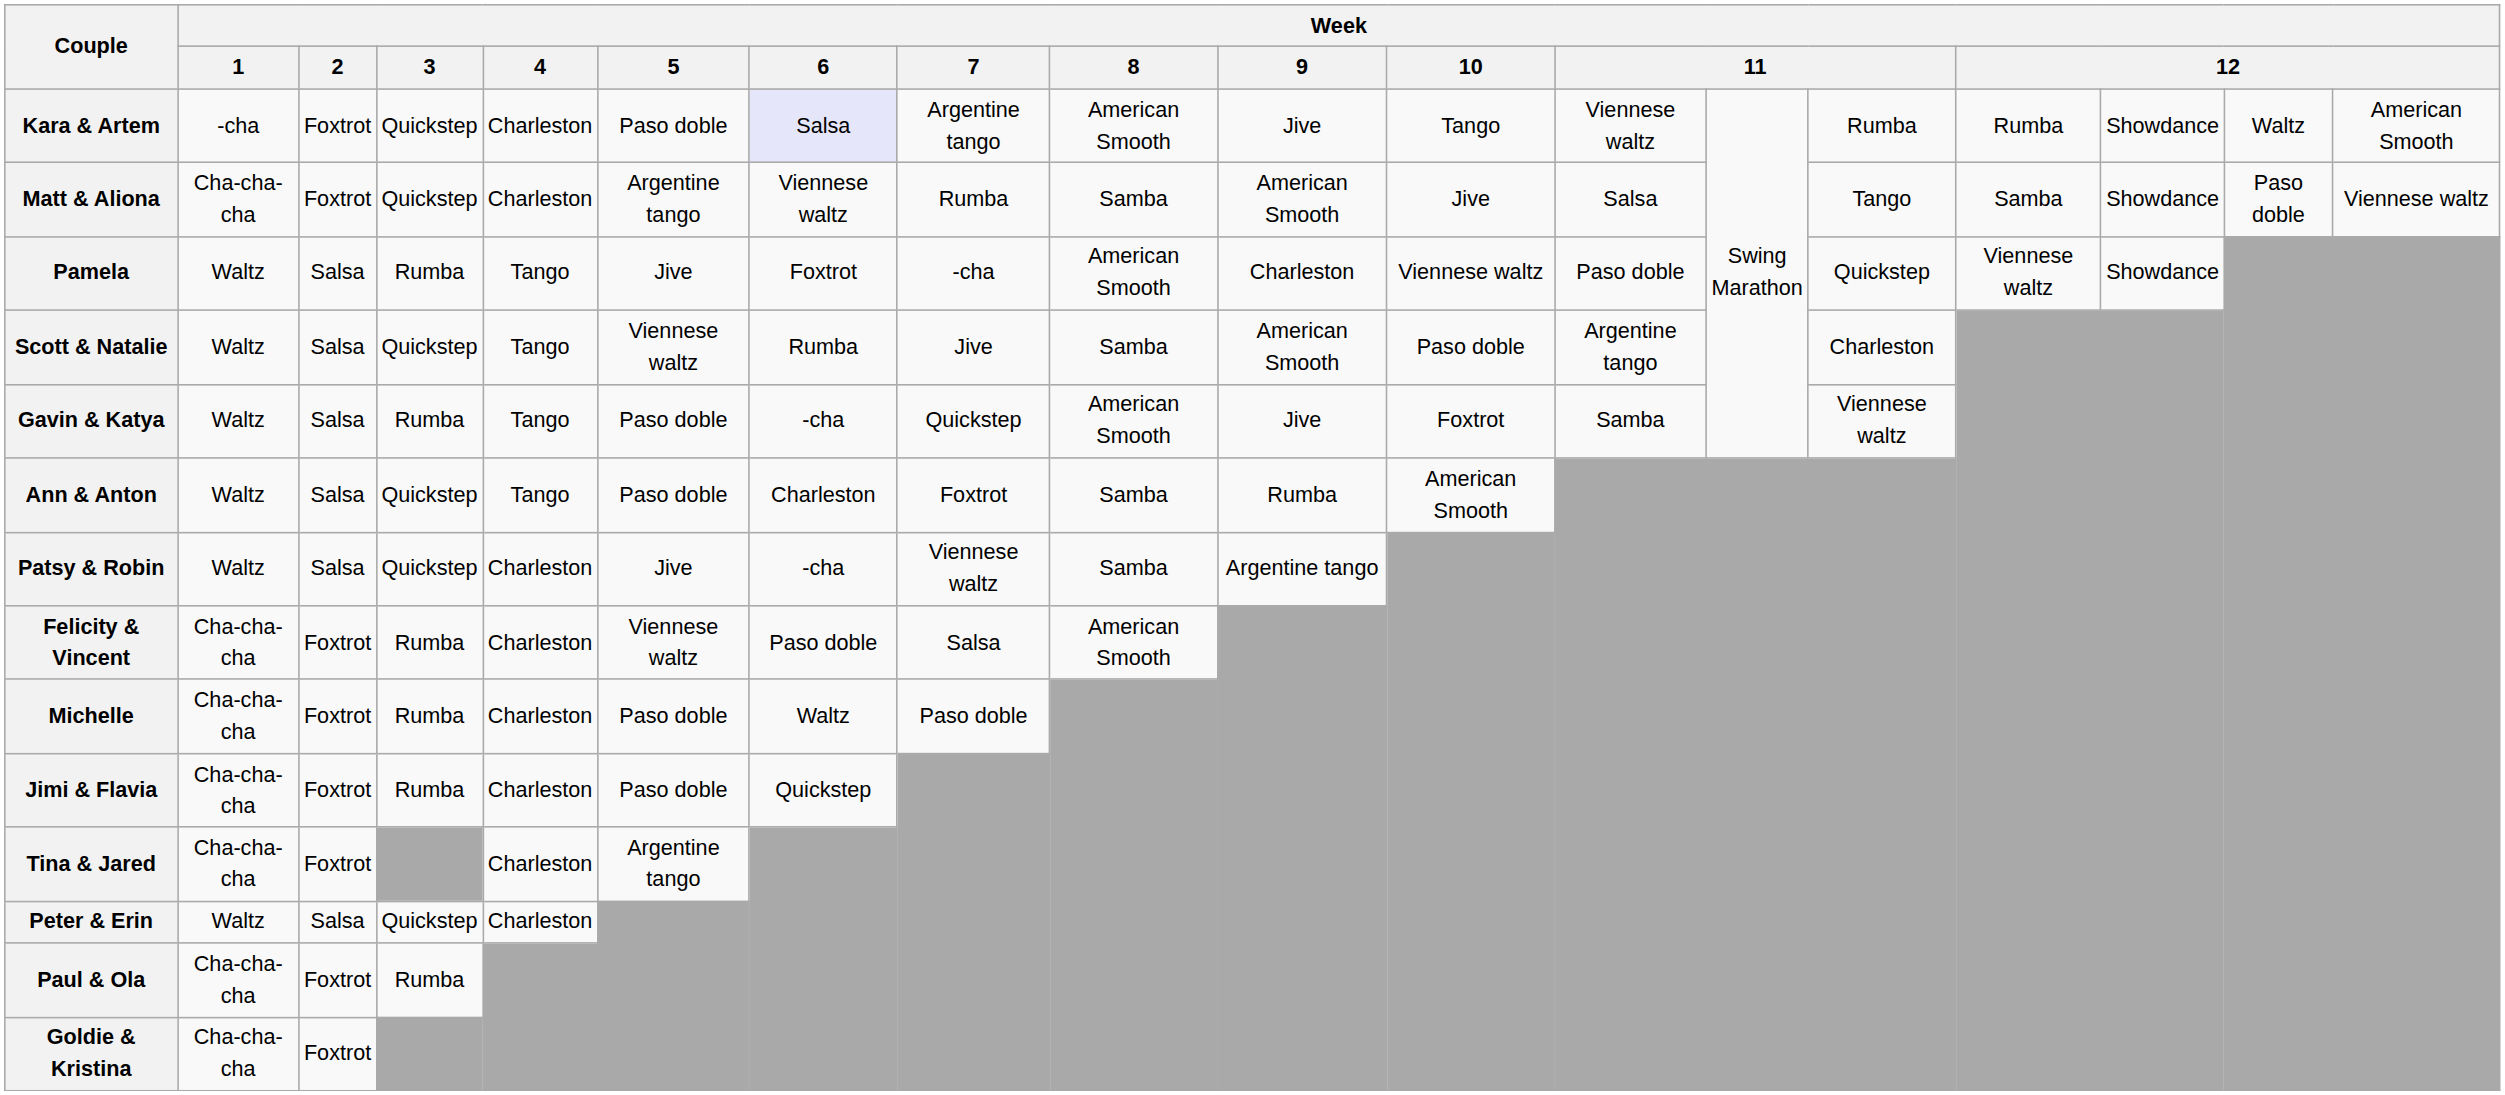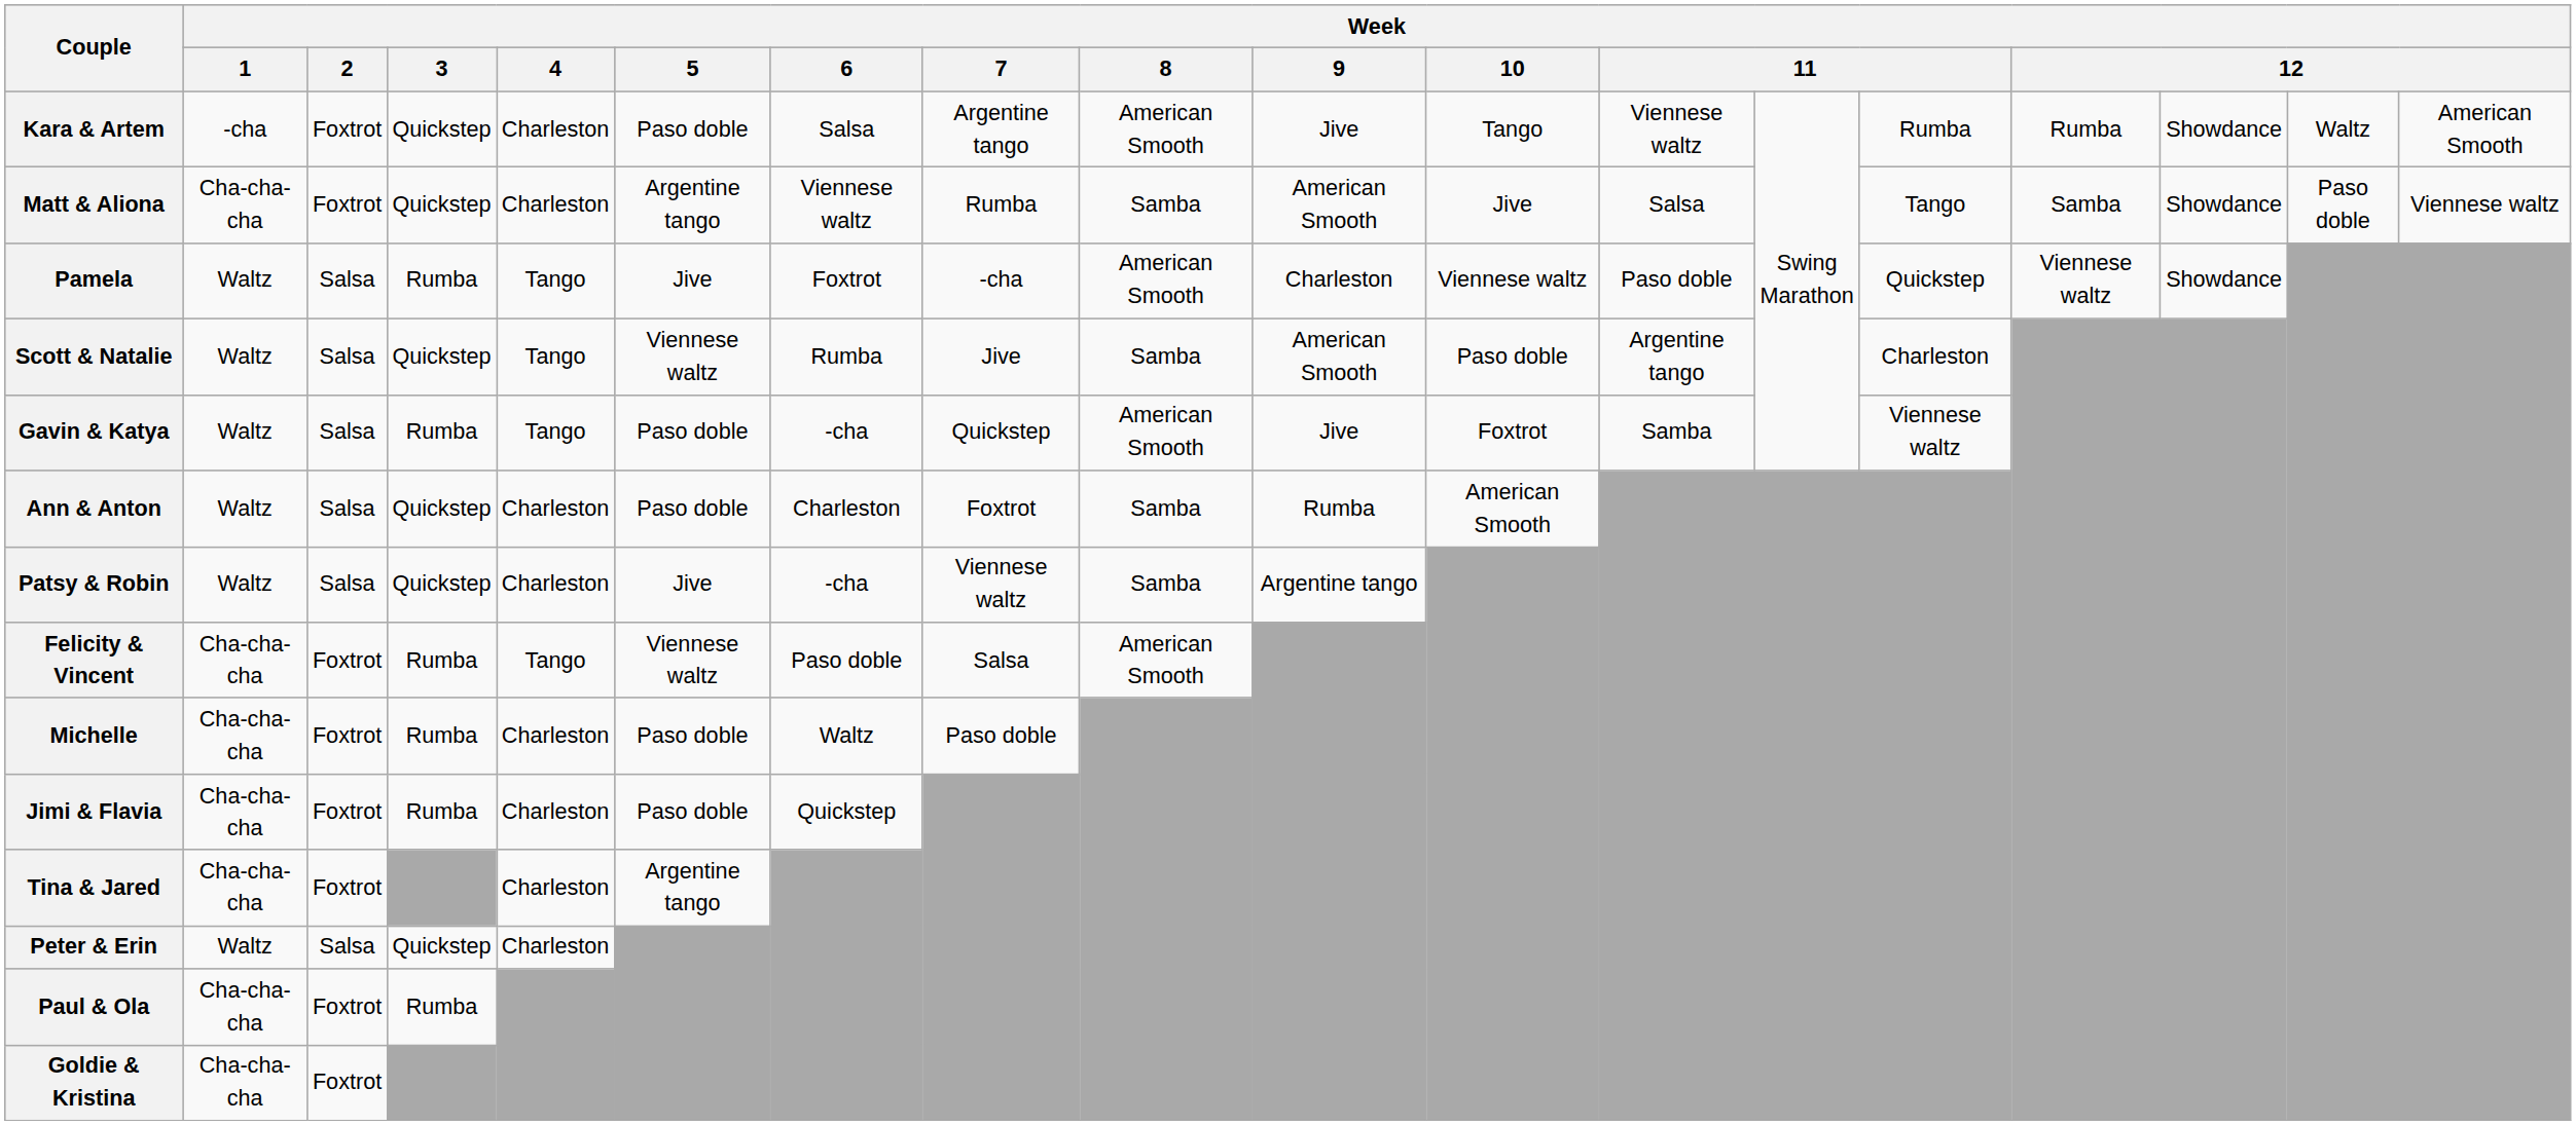 <table class="wikitable unsortable" style="text-align:center; font-size:85%; line-height:20px">
 <tr>
 <th rowspan="2">Couple</th>
 <th colspan="17">Week</th>
 </tr>
 <tr>
 <th scope="col">1</th>
 <th scope="col">2</th>
 <th scope="col">3</th>
 <th scope="col">4</th>
 <th scope="col">5</th>
 <th scope="col">6</th>
 <th scope="col">7</th>
 <th scope="col">8</th>
 <th scope="col">9</th>
 <th scope="col">10</th>
 <th scope="col" colspan=3>11</th>
 <th scope="col" colspan=4>12</th>
 </tr>
 <tr>
 <th scope="row">Kara & Artem</th>
 <td>-cha</td>
 <td>Foxtrot</td>
 <td>Quickstep</td>
 <td>Charleston</td>
 <td>Paso doble</td>
-<td style="background: lavender;">Salsa</td>
+<td>Salsa</td>
 <td>Argentine tango</td>
 <td>American Smooth</td>
 <td>Jive</td>
 <td>Tango</td>
 <td>Viennese waltz</td>
 <td rowspan="5">Swing<br>Marathon</td>
 <td>Rumba</td>
 <td>Rumba</td>
 <td>Showdance</td>
 <td>Waltz</td>
 <td>American Smooth</td>
 </tr>
 <tr>
 <th scope="row">Matt & Aliona</th>
 <td>Cha-cha-cha</td>
 <td>Foxtrot</td>
 <td>Quickstep</td>
 <td>Charleston</td>
 <td>Argentine tango</td>
 <td>Viennese waltz</td>
 <td>Rumba</td>
 <td>Samba</td>
 <td>American Smooth</td>
 <td>Jive</td>
 <td>Salsa</td>
 <td>Tango</td>
 <td>Samba</td>
 <td>Showdance</td>
 <td>Paso doble</td>
 <td>Viennese waltz</td>
 </tr>
 <tr>
 <th scope="row">Pamela </th>
 <td>Waltz</td>
 <td>Salsa</td>
 <td>Rumba</td>
 <td>Tango</td>
 <td>Jive</td>
 <td>Foxtrot</td>
 <td>-cha</td>
 <td>American Smooth</td>
 <td>Charleston</td>
 <td>Viennese waltz</td>
 <td>Paso doble</td>
 <td>Quickstep</td>
 <td>Viennese waltz</td>
 <td>Showdance</td>
 <td colspan="2" rowspan="12" bgcolor="darkgrey"></td>
 </tr>
 <tr>
 <th scope="row">Scott & Natalie</th>
 <td>Waltz</td>
 <td>Salsa</td>
 <td>Quickstep</td>
 <td>Tango</td>
 <td>Viennese waltz</td>
 <td>Rumba</td>
 <td>Jive</td>
 <td>Samba</td>
 <td>American Smooth</td>
 <td>Paso doble</td>
 <td>Argentine tango</td>
 <td>Charleston</td>
 <td colspan="2" rowspan="11" bgcolor="darkgrey"></td>
 </tr>
 <tr>
 <th scope="row">Gavin & Katya</th>
 <td>Waltz</td>
 <td>Salsa</td>
 <td>Rumba</td>
 <td>Tango</td>
 <td>Paso doble</td>
 <td>-cha</td>
 <td>Quickstep</td>
 <td>American Smooth</td>
 <td>Jive</td>
 <td>Foxtrot</td>
 <td>Samba</td>
 <td>Viennese waltz</td>
 </tr>
 <tr>
 <th scope="row">Ann & Anton</th>
 <td>Waltz</td>
 <td>Salsa</td>
 <td>Quickstep</td>
-<td>Tango</td>
+<td>Charleston</td>
 <td>Paso doble</td>
 <td>Charleston</td>
 <td>Foxtrot</td>
 <td>Samba</td>
 <td>Rumba</td>
 <td>American Smooth</td>
 <td colspan="3" rowspan="9" bgcolor="darkgrey"></td>
 </tr>
 <tr>
 <th scope="row">Patsy & Robin</th>
 <td>Waltz</td>
 <td>Salsa</td>
 <td>Quickstep</td>
 <td>Charleston</td>
 <td>Jive</td>
 <td>-cha</td>
 <td>Viennese waltz</td>
 <td>Samba</td>
 <td>Argentine tango</td>
 <td rowspan="8" bgcolor="darkgrey"></td>
 </tr>
 <tr>
 <th scope="row">Felicity & Vincent</th>
 <td>Cha-cha-cha</td>
 <td>Foxtrot</td>
 <td>Rumba</td>
-<td>Charleston</td>
+<td>Tango</td>
 <td>Viennese waltz</td>
 <td>Paso doble</td>
 <td>Salsa</td>
 <td>American Smooth</td>
 <td rowspan="7" bgcolor="darkgrey"></td>
 </tr>
 <tr>
 <th scope="row">Michelle </th>
 <td>Cha-cha-cha</td>
 <td>Foxtrot</td>
 <td>Rumba</td>
 <td>Charleston</td>
 <td>Paso doble</td>
 <td>Waltz</td>
 <td>Paso doble</td>
 <td rowspan="6" bgcolor="darkgrey"></td>
 </tr>
 <tr>
 <th scope="row">Jimi & Flavia</th>
 <td>Cha-cha-cha</td>
 <td>Foxtrot</td>
 <td>Rumba</td>
 <td>Charleston</td>
 <td>Paso doble</td>
 <td>Quickstep</td>
 <td rowspan="5" bgcolor="darkgrey"></td>
 </tr>
 <tr>
 <th scope="row">Tina & Jared</th>
 <td>Cha-cha-cha</td>
 <td>Foxtrot</td>
 <td bgcolor="darkgray"></td>
 <td>Charleston</td>
 <td>Argentine tango</td>
 <td rowspan="4" bgcolor="darkgrey"></td>
 </tr>
 <tr>
 <th scope="row">Peter & Erin</th>
 <td>Waltz</td>
 <td>Salsa</td>
 <td>Quickstep</td>
 <td>Charleston</td>
 <td rowspan="3" bgcolor="darkgrey"></td>
 </tr>
 <tr>
 <th scope="row">Paul & Ola</th>
 <td>Cha-cha-cha</td>
 <td>Foxtrot</td>
 <td>Rumba</td>
 <td rowspan="2" bgcolor="darkgrey"></td>
 </tr>
 <tr>
 <th scope="row">Goldie & Kristina</th>
 <td>Cha-cha-cha</td>
 <td>Foxtrot</td>
 <td bgcolor="darkgrey"></td>
 </tr>
 </table>
